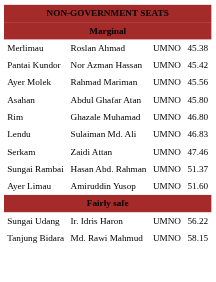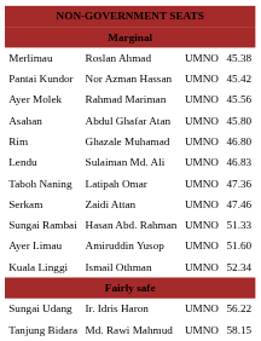 <table class="toccolours" cellpadding="5" cellspacing="0" style="float:left; margin-right:.5em; margin-top:.4em; font-size:90%;">
 <tr>
 <td colspan="4"  style="text-align:center; background:brown;"><span><strong>NON-GOVERNMENT SEATS</strong></span></td>
 </tr>
 <tr>
 <td colspan="4"  style="text-align:center; background:brown;"><span><strong>Marginal</strong></span></td>
 </tr>
 <tr>
 <td>Merlimau</td>
 <td>Roslan Ahmad</td>
 <td>UMNO</td>
 <td style="text-align:center;">45.38</td>
 </tr>
 <tr>
 <td>Pantai Kundor</td>
 <td>Nor Azman Hassan</td>
 <td>UMNO</td>
 <td style="text-align:center;">45.42</td>
 </tr>
 <tr>
 <td>Ayer Molek</td>
 <td>Rahmad Mariman</td>
 <td>UMNO</td>
 <td style="text-align:center;">45.56</td>
 </tr>
 <tr>
 <td>Asahan</td>
 <td>Abdul Ghafar Atan</td>
 <td>UMNO</td>
 <td style="text-align:center;">45.80</td>
 </tr>
 <tr>
 <td>Rim</td>
 <td>Ghazale Muhamad</td>
 <td>UMNO</td>
 <td style="text-align:center;">46.80</td>
 </tr>
 <tr>
 <td>Lendu</td>
 <td>Sulaiman Md. Ali</td>
 <td>UMNO</td>
 <td style="text-align:center;">46.83</td>
 </tr>
 <tr>
+<td>Taboh Naning</td>
+<td>Latipah Omar</td>
+<td>UMNO</td>
+<td style="text-align:center;">47.36</td>
+</tr>
+<tr>
 <td>Serkam</td>
 <td>Zaidi Attan</td>
 <td>UMNO</td>
 <td style="text-align:center;">47.46</td>
 </tr>
 <tr>
 <td>Sungai Rambai</td>
 <td>Hasan Abd. Rahman</td>
 <td>UMNO</td>
-<td style="text-align:center;">51.37</td>
+<td style="text-align:center;">51.33</td>
 </tr>
 <tr>
 <td>Ayer Limau</td>
 <td>Amiruddin Yusop</td>
 <td>UMNO</td>
 <td style="text-align:center;">51.60</td>
+</tr>
+<tr>
+<td>Kuala Linggi</td>
+<td>Ismail Othman</td>
+<td>UMNO</td>
+<td style="text-align:center;">52.34</td>
 </tr>
 <tr>
 <td colspan="4"  style="text-align:center; background:brown;"><span><strong>Fairly safe</strong></span></td>
 </tr>
 <tr>
 <td>Sungai Udang</td>
 <td>Ir. Idris Haron</td>
 <td>UMNO</td>
 <td style="text-align:center;">56.22</td>
 </tr>
 <tr>
 <td>Tanjung Bidara</td>
 <td>Md. Rawi Mahmud</td>
 <td>UMNO</td>
 <td style="text-align:center;">58.15</td>
 </tr>
 </table>
